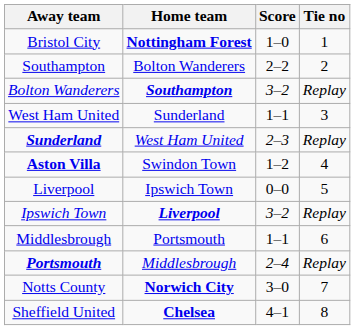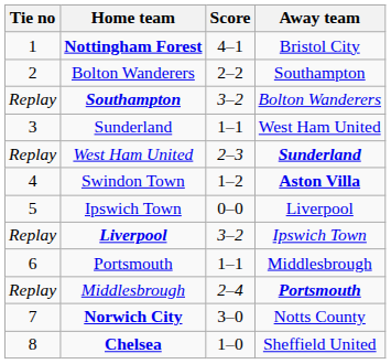 <table class="wikitable" style="text-align: center">
 <tr>
-<th>Away team</th>
+<th>Tie no</th>
 <th>Home team</th>
 <th>Score</th>
-<th>Tie no</th>
+<th>Away team</th>
 </tr>
 <tr>
+<td>1</td>
+<td><strong><a href='#'>Nottingham Forest</a></strong></td>
+<td>4–1</td>
 <td><a href='#'>Bristol City</a></td>
-<td><strong><a href='#'>Nottingham Forest</a></strong></td>
-<td>1–0</td>
-<td>1</td>
 </tr>
 <tr>
-<td><a href='#'>Southampton</a></td>
+<td>2</td>
 <td><a href='#'>Bolton Wanderers</a></td>
 <td>2–2</td>
-<td>2</td>
+<td><a href='#'>Southampton</a></td>
 </tr>
 <tr>
-<td><em><a href='#'>Bolton Wanderers</a></em></td>
+<td><em>Replay</em></td>
 <td><strong><em><a href='#'>Southampton</a></em></strong></td>
 <td><em>3–2</em></td>
-<td><em>Replay</em></td>
+<td><em><a href='#'>Bolton Wanderers</a></em></td>
 </tr>
 <tr>
-<td><a href='#'>West Ham United</a></td>
+<td>3</td>
 <td><a href='#'>Sunderland</a></td>
 <td>1–1</td>
-<td>3</td>
+<td><a href='#'>West Ham United</a></td>
 </tr>
 <tr>
-<td><strong><em><a href='#'>Sunderland</a></em></strong></td>
+<td><em>Replay</em></td>
 <td><em><a href='#'>West Ham United</a></em></td>
 <td><em>2–3</em></td>
-<td><em>Replay</em></td>
+<td><strong><em><a href='#'>Sunderland</a></em></strong></td>
 </tr>
 <tr>
-<td><strong><a href='#'>Aston Villa</a></strong></td>
+<td>4</td>
 <td><a href='#'>Swindon Town</a></td>
 <td>1–2</td>
-<td>4</td>
+<td><strong><a href='#'>Aston Villa</a></strong></td>
 </tr>
 <tr>
-<td><a href='#'>Liverpool</a></td>
+<td>5</td>
 <td><a href='#'>Ipswich Town</a></td>
 <td>0–0</td>
-<td>5</td>
+<td><a href='#'>Liverpool</a></td>
 </tr>
 <tr>
-<td><em><a href='#'>Ipswich Town</a></em></td>
+<td><em>Replay</em></td>
 <td><strong><em><a href='#'>Liverpool</a></em></strong></td>
 <td><em>3–2</em></td>
-<td><em>Replay</em></td>
+<td><em><a href='#'>Ipswich Town</a></em></td>
 </tr>
 <tr>
-<td><a href='#'>Middlesbrough</a></td>
+<td>6</td>
 <td><a href='#'>Portsmouth</a></td>
 <td>1–1</td>
-<td>6</td>
+<td><a href='#'>Middlesbrough</a></td>
 </tr>
 <tr>
-<td><strong><em><a href='#'>Portsmouth</a></em></strong></td>
+<td><em>Replay</em></td>
 <td><em><a href='#'>Middlesbrough</a></em></td>
 <td><em>2–4</em></td>
-<td><em>Replay</em></td>
+<td><strong><em><a href='#'>Portsmouth</a></em></strong></td>
 </tr>
 <tr>
-<td><a href='#'>Notts County</a></td>
+<td>7</td>
 <td><strong><a href='#'>Norwich City</a></strong></td>
 <td>3–0</td>
-<td>7</td>
+<td><a href='#'>Notts County</a></td>
 </tr>
 <tr>
+<td>8</td>
+<td><strong><a href='#'>Chelsea</a></strong></td>
+<td>1–0</td>
 <td><a href='#'>Sheffield United</a></td>
-<td><strong><a href='#'>Chelsea</a></strong></td>
-<td>4–1</td>
-<td>8</td>
 </tr>
 </table>
